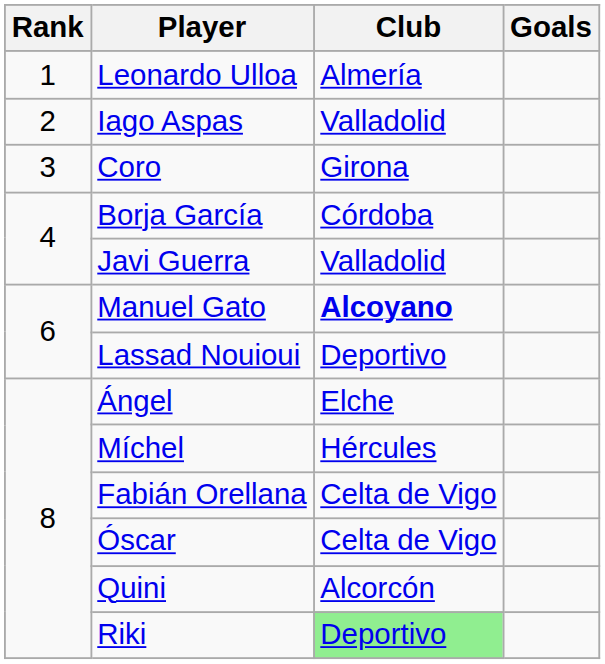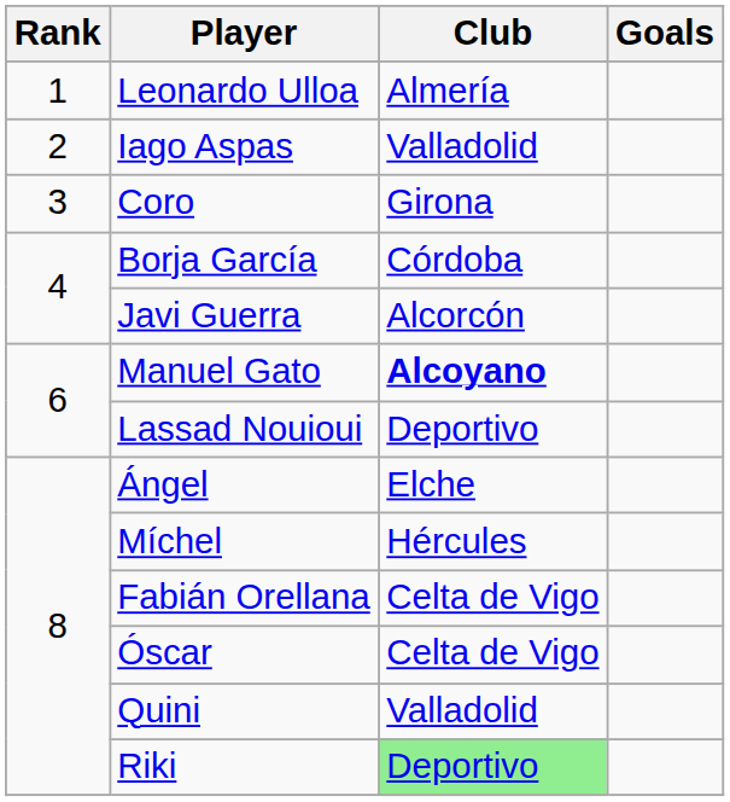 <table class="wikitable sortable">
 <tr>
 <th>Rank</th>
 <th>Player</th>
 <th>Club</th>
 <th>Goals</th>
 </tr>
 <tr>
 <td align=center>1</td>
 <td> <a href='#'>Leonardo Ulloa</a></td>
 <td><a href='#'>Almería</a></td>
 <td></td>
 </tr>
 <tr>
 <td align=center>2</td>
 <td> <a href='#'>Iago Aspas</a></td>
 <td><a href='#'>Valladolid</a></td>
 <td></td>
 </tr>
 <tr>
 <td align=center>3</td>
 <td> <a href='#'>Coro</a></td>
 <td><a href='#'>Girona</a></td>
 <td></td>
 </tr>
 <tr>
 <td rowspan="2" style="text-align:center;">4</td>
 <td> <a href='#'>Borja García</a></td>
 <td><a href='#'>Córdoba</a></td>
 <td></td>
 </tr>
 <tr>
 <td> <a href='#'>Javi Guerra</a></td>
-<td><a href='#'>Valladolid</a></td>
+<td><a href='#'>Alcorcón</a></td>
 <td></td>
 </tr>
 <tr>
 <td rowspan="2" style="text-align:center;">6</td>
 <td> <a href='#'>Manuel Gato</a></td>
 <td><strong><a href='#'>Alcoyano</a></strong></td>
 <td></td>
 </tr>
 <tr>
 <td> <a href='#'>Lassad Nouioui</a></td>
 <td><a href='#'>Deportivo</a></td>
 <td></td>
 </tr>
 <tr>
 <td rowspan="6" style="text-align:center;">8</td>
 <td> <a href='#'>Ángel</a></td>
 <td><a href='#'>Elche</a></td>
 <td></td>
 </tr>
 <tr>
 <td> <a href='#'>Míchel</a></td>
 <td><a href='#'>Hércules</a></td>
 <td></td>
 </tr>
 <tr>
 <td> <a href='#'>Fabián Orellana</a></td>
 <td><a href='#'>Celta de Vigo</a></td>
 <td></td>
 </tr>
 <tr>
 <td> <a href='#'>Óscar</a></td>
 <td><a href='#'>Celta de Vigo</a></td>
 <td></td>
 </tr>
 <tr>
 <td> <a href='#'>Quini</a></td>
-<td><a href='#'>Alcorcón</a></td>
+<td><a href='#'>Valladolid</a></td>
 <td></td>
 </tr>
 <tr>
 <td> <a href='#'>Riki</a></td>
 <td style="background: lightgreen;"><a href='#'>Deportivo</a></td>
 <td></td>
 </tr>
 </table>
